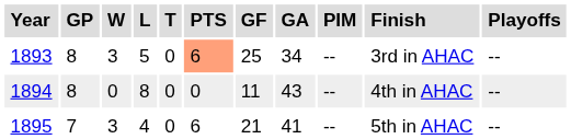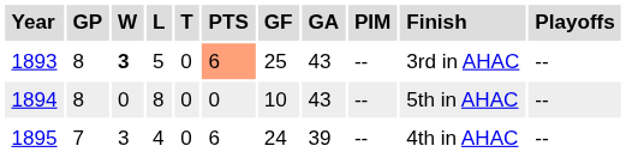 <table cellpadding=5>
 <tr bgcolor="#dddddd">
 <td><strong>Year</strong></td>
 <td><strong>GP</strong></td>
 <td><strong>W</strong></td>
 <td><strong>L</strong></td>
 <td><strong>T</strong></td>
 <td><strong>PTS</strong></td>
 <td><strong>GF</strong></td>
 <td><strong>GA</strong></td>
 <td><strong>PIM</strong></td>
 <td><strong>Finish</strong></td>
 <td><strong>Playoffs</strong></td>
 </tr>
 <tr>
 <td><a href='#'>1893</a></td>
 <td>8</td>
-<td>3</td>
+<td><strong>3</strong></td>
 <td>5</td>
 <td>0</td>
 <td style="background: lightsalmon;">6</td>
 <td>25</td>
-<td>34</td>
+<td>43</td>
 <td>--</td>
 <td>3rd in <a href='#'>AHAC</a></td>
 <td>--</td>
 </tr>
 <tr bgcolor="#eeeeee">
 <td><a href='#'>1894</a></td>
 <td>8</td>
 <td>0</td>
 <td>8</td>
 <td>0</td>
 <td>0</td>
-<td>11</td>
+<td>10</td>
 <td>43</td>
 <td>--</td>
-<td>4th in <a href='#'>AHAC</a></td>
+<td>5th in <a href='#'>AHAC</a></td>
 <td>--</td>
 </tr>
 <tr>
 <td><a href='#'>1895</a></td>
 <td>7</td>
 <td>3</td>
 <td>4</td>
 <td>0</td>
 <td>6</td>
-<td>21</td>
-<td>41</td>
+<td>24</td>
+<td>39</td>
 <td>--</td>
-<td>5th in <a href='#'>AHAC</a></td>
+<td>4th in <a href='#'>AHAC</a></td>
 <td>--</td>
 </tr>
 <tr>
 </tr>
 </table>
